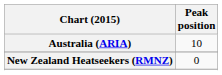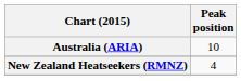 <table class="wikitable sortable plainrowheaders" style="text-align:center">
 <tr>
 <th scope="col">Chart (2015)</th>
 <th scope="col">Peak<br>position</th>
 </tr>
 <tr>
 <th scope="row">Australia (<a href='#'>ARIA</a>)</th>
 <td>10</td>
 </tr>
 <tr>
 </tr>
 <tr>
 <th scope="row">New Zealand Heatseekers (<a href='#'>RMNZ</a>)</th>
-<td>0</td>
+<td>4</td>
 </tr>
 <tr>
 </tr>
 <tr>
 </tr>
 </table>
